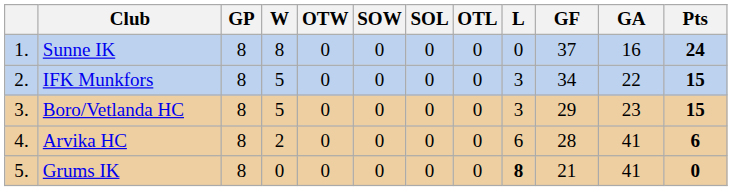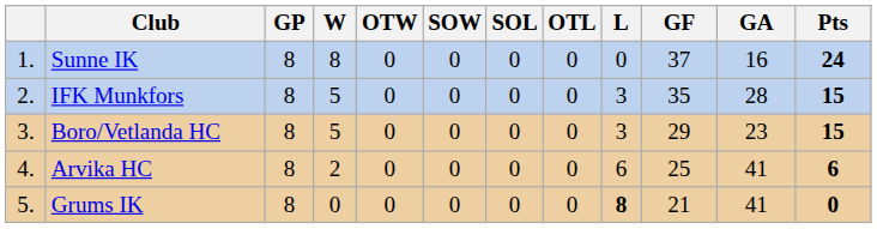 <table class="wikitable">
 <tr>
 <th width="30"></th>
 <th width="200">Club</th>
 <th width="30">GP</th>
 <th width="30">W</th>
 <th width="30">OTW</th>
 <th width="30">SOW</th>
 <th width="30">SOL</th>
 <th width="30">OTL</th>
 <th width="30">L</th>
 <th width="70">GF</th>
 <th width="70">GA</th>
 <th width="70">Pts</th>
 </tr>
 <tr bgcolor="#BCD2EE" align="center">
 <td>1.</td>
 <td align="left"><a href='#'>Sunne IK</a></td>
 <td>8</td>
 <td>8</td>
 <td>0</td>
 <td>0</td>
 <td>0</td>
 <td>0</td>
 <td>0</td>
 <td>37</td>
 <td>16</td>
 <td><strong>24</strong></td>
 </tr>
 <tr bgcolor="#BCD2EE" align="center">
 <td>2.</td>
 <td align="left"><a href='#'>IFK Munkfors</a></td>
 <td>8</td>
 <td>5</td>
 <td>0</td>
 <td>0</td>
 <td>0</td>
 <td>0</td>
 <td>3</td>
-<td>34</td>
-<td>22</td>
+<td>35</td>
+<td>28</td>
 <td><strong>15</strong></td>
 </tr>
 <tr bgcolor="#EECFA1" align="center">
 <td>3.</td>
 <td align="left"><a href='#'>Boro/Vetlanda HC</a></td>
 <td>8</td>
 <td>5</td>
 <td>0</td>
 <td>0</td>
 <td>0</td>
 <td>0</td>
 <td>3</td>
 <td>29</td>
 <td>23</td>
 <td><strong>15</strong></td>
 </tr>
 <tr bgcolor="#EECFA1" align="center">
 <td>4.</td>
 <td align="left"><a href='#'>Arvika HC</a></td>
 <td>8</td>
 <td>2</td>
 <td>0</td>
 <td>0</td>
 <td>0</td>
 <td>0</td>
 <td>6</td>
-<td>28</td>
+<td>25</td>
 <td>41</td>
 <td><strong>6</strong></td>
 </tr>
 <tr bgcolor="#EECFA1" align="center">
 <td>5.</td>
 <td align="left"><a href='#'>Grums IK</a></td>
 <td>8</td>
 <td>0</td>
 <td>0</td>
 <td>0</td>
 <td>0</td>
 <td>0</td>
 <td><strong>8</strong></td>
 <td>21</td>
 <td>41</td>
 <td><strong>0</strong></td>
 </tr>
 </table>
